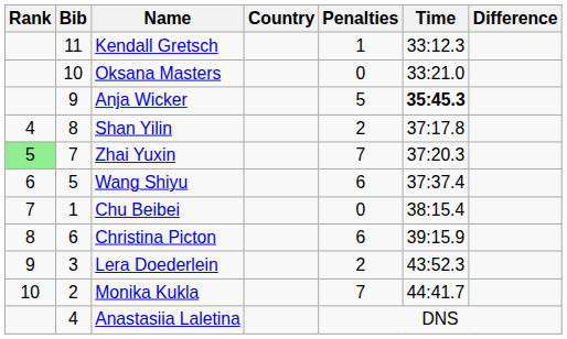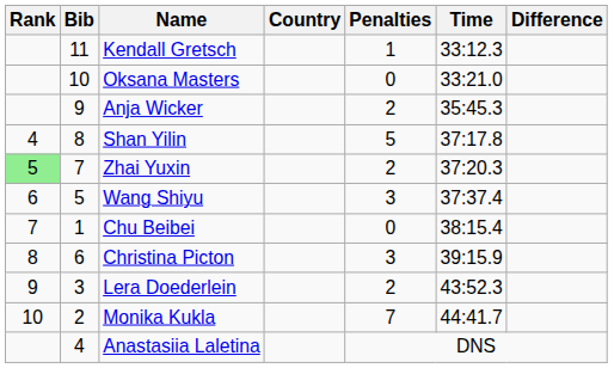 <table class="wikitable sortable" style="text-align:center">
 <tr>
 <th>Rank</th>
 <th>Bib</th>
 <th>Name</th>
 <th>Country</th>
 <th>Penalties</th>
 <th>Time</th>
 <th>Difference</th>
 </tr>
 <tr>
 <td></td>
 <td>11</td>
 <td align="left"><a href='#'>Kendall Gretsch</a></td>
 <td align="left"></td>
 <td>1</td>
 <td>33:12.3</td>
 <td></td>
 </tr>
 <tr>
 <td></td>
 <td>10</td>
 <td align="left"><a href='#'>Oksana Masters</a></td>
 <td align="left"></td>
 <td>0</td>
 <td>33:21.0</td>
 <td></td>
 </tr>
 <tr>
 <td></td>
 <td>9</td>
 <td align="left"><a href='#'>Anja Wicker</a></td>
 <td align="left"></td>
-<td>5</td>
-<td><strong>35:45.3</strong></td>
+<td>2</td>
+<td>35:45.3</td>
 <td></td>
 </tr>
 <tr>
 <td>4</td>
 <td>8</td>
 <td align="left"><a href='#'>Shan Yilin</a></td>
 <td align="left"></td>
-<td>2</td>
+<td>5</td>
 <td>37:17.8</td>
 <td></td>
 </tr>
 <tr>
 <td style="background: lightgreen;">5</td>
 <td>7</td>
 <td align="left"><a href='#'>Zhai Yuxin</a></td>
 <td align="left"></td>
-<td>7</td>
+<td>2</td>
 <td>37:20.3</td>
 <td></td>
 </tr>
 <tr>
 <td>6</td>
 <td>5</td>
 <td align="left"><a href='#'>Wang Shiyu</a></td>
 <td align="left"></td>
-<td>6</td>
+<td>3</td>
 <td>37:37.4</td>
 <td></td>
 </tr>
 <tr>
 <td>7</td>
 <td>1</td>
 <td align="left"><a href='#'>Chu Beibei</a></td>
 <td align="left"></td>
 <td>0</td>
 <td>38:15.4</td>
 <td></td>
 </tr>
 <tr>
 <td>8</td>
 <td>6</td>
 <td align="left"><a href='#'>Christina Picton</a></td>
 <td align="left"></td>
-<td>6</td>
+<td>3</td>
 <td>39:15.9</td>
 <td></td>
 </tr>
 <tr>
 <td>9</td>
 <td>3</td>
 <td align="left"><a href='#'>Lera Doederlein</a></td>
 <td align="left"></td>
 <td>2</td>
 <td>43:52.3</td>
 <td></td>
 </tr>
 <tr>
 <td>10</td>
 <td>2</td>
 <td align="left"><a href='#'>Monika Kukla</a></td>
 <td align="left"></td>
 <td>7</td>
 <td>44:41.7</td>
 <td></td>
 </tr>
 <tr>
 <td></td>
 <td>4</td>
 <td align="left"><a href='#'>Anastasiia Laletina</a></td>
 <td align="left"></td>
 <td colspan=3>DNS</td>
 </tr>
 </table>
